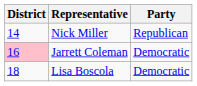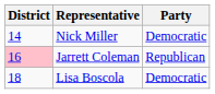 <table class="wikitable">
 <tr>
 <th>District</th>
 <th>Representative</th>
 <th>Party</th>
 </tr>
 <tr>
 <td><a href='#'>14</a></td>
 <td><a href='#'>Nick Miller</a></td>
-<td><a href='#'>Republican</a></td>
+<td><a href='#'>Democratic</a></td>
 </tr>
 <tr>
 <td style="background: pink;"><a href='#'>16</a></td>
 <td><a href='#'>Jarrett Coleman</a></td>
-<td><a href='#'>Democratic</a></td>
+<td><a href='#'>Republican</a></td>
 </tr>
 <tr>
 <td><a href='#'>18</a></td>
 <td><a href='#'>Lisa Boscola</a></td>
 <td><a href='#'>Democratic</a></td>
 </tr>
 </table>
